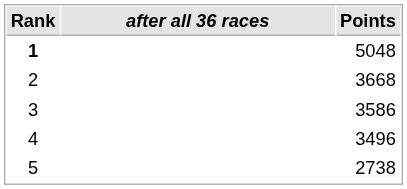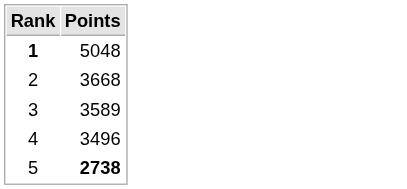 <table cellspacing="1" cellpadding="3" style="border:1px solid #aaa; font-size:86%;">
 <tr style="background:#e4e4e4;">
 <th style="border-bottom:1px solid #aaa; width:10px;">Rank</th>
-<th style="border-bottom:1px solid #aaa; width:200px; white-space:nowrap;"><em>after all 36 races</em> </th>
 <th style="border-bottom:1px solid #aaa; width:20px;">Points</th>
 </tr>
 <tr>
 <td style="text-align:center;"><strong>1</strong></td>
-<td><strong></strong></td>
 <td align=right>5048</td>
 </tr>
 <tr>
 <td style="text-align:center;">2</td>
-<td></td>
 <td align=right>3668</td>
 </tr>
 <tr>
 <td style="text-align:center;">3</td>
-<td></td>
-<td align=right>3586</td>
+<td align=right>3589</td>
 </tr>
 <tr>
 <td style="text-align:center;">4</td>
-<td></td>
 <td align=right>3496</td>
 </tr>
 <tr>
 <td style="text-align:center;">5</td>
-<td>  </td>
-<td align=right>2738</td>
+<td align=right><strong>2738</strong></td>
 </tr>
 </table>
